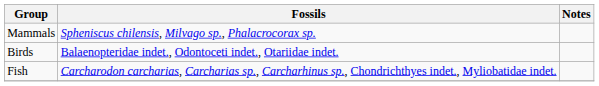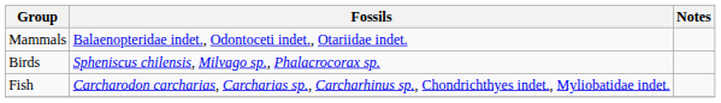 <table class="wikitable sortable">
 <tr>
 <th>Group</th>
 <th>Fossils</th>
 <th class=unsortable>Notes</th>
 </tr>
 <tr>
 <td>Mammals</td>
-<td><em><a href='#'>Spheniscus chilensis</a></em>, <em><a href='#'>Milvago sp.</a></em>, <em><a href='#'>Phalacrocorax sp.</a></em></td>
+<td><a href='#'>Balaenopteridae indet.</a>, <a href='#'>Odontoceti indet.</a>, <a href='#'>Otariidae indet.</a></td>
 <td></td>
 </tr>
 <tr>
 <td>Birds</td>
-<td><a href='#'>Balaenopteridae indet.</a>, <a href='#'>Odontoceti indet.</a>, <a href='#'>Otariidae indet.</a></td>
+<td><em><a href='#'>Spheniscus chilensis</a></em>, <em><a href='#'>Milvago sp.</a></em>, <em><a href='#'>Phalacrocorax sp.</a></em></td>
 <td></td>
 </tr>
 <tr>
 <td>Fish</td>
 <td><em><a href='#'>Carcharodon carcharias</a></em>, <em><a href='#'>Carcharias sp.</a></em>, <em><a href='#'>Carcharhinus sp.</a></em>, <a href='#'>Chondrichthyes indet.</a>, <a href='#'>Myliobatidae indet.</a></td>
 <td></td>
 </tr>
 <tr>
 </tr>
 </table>
